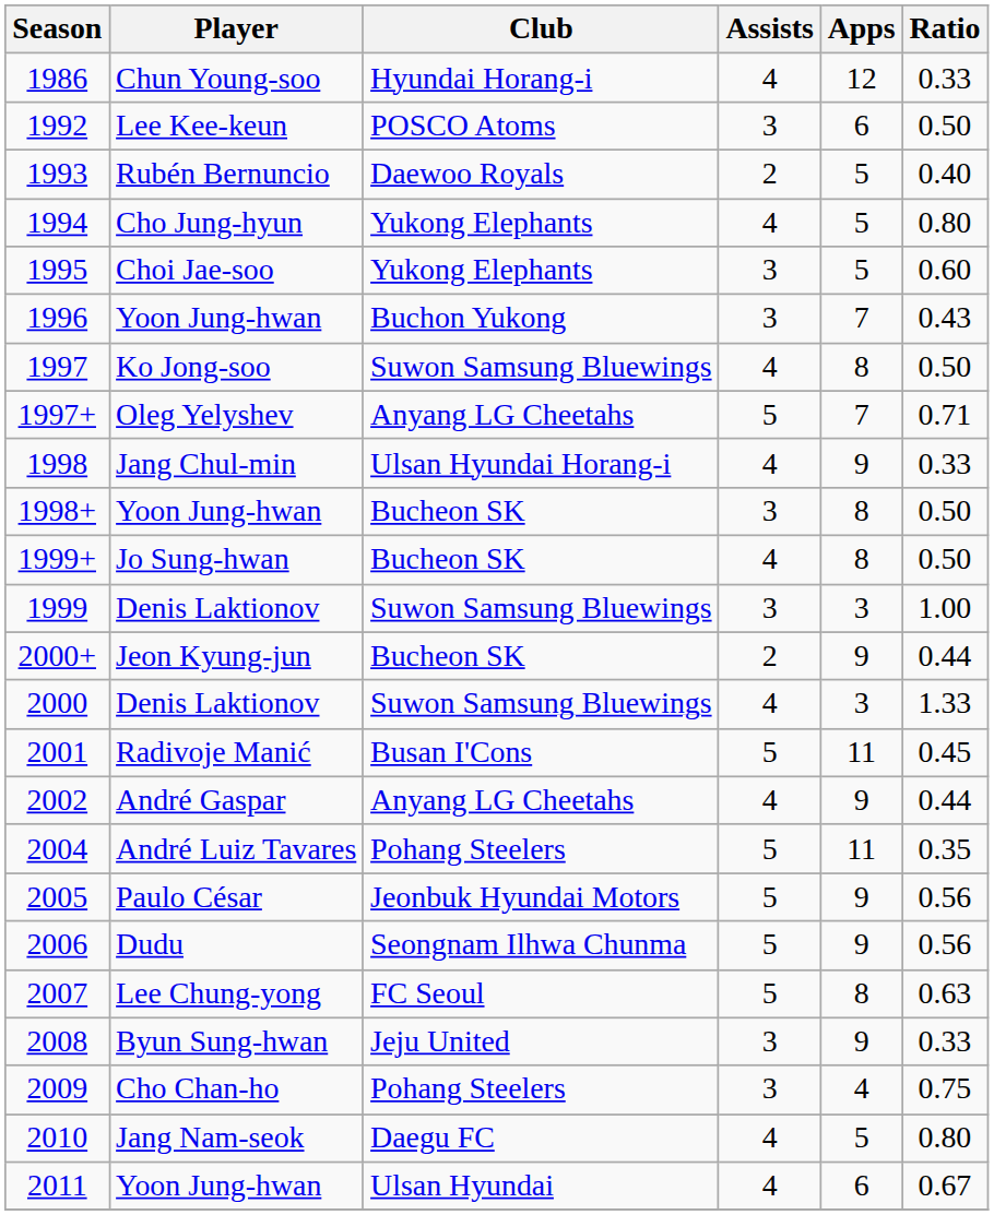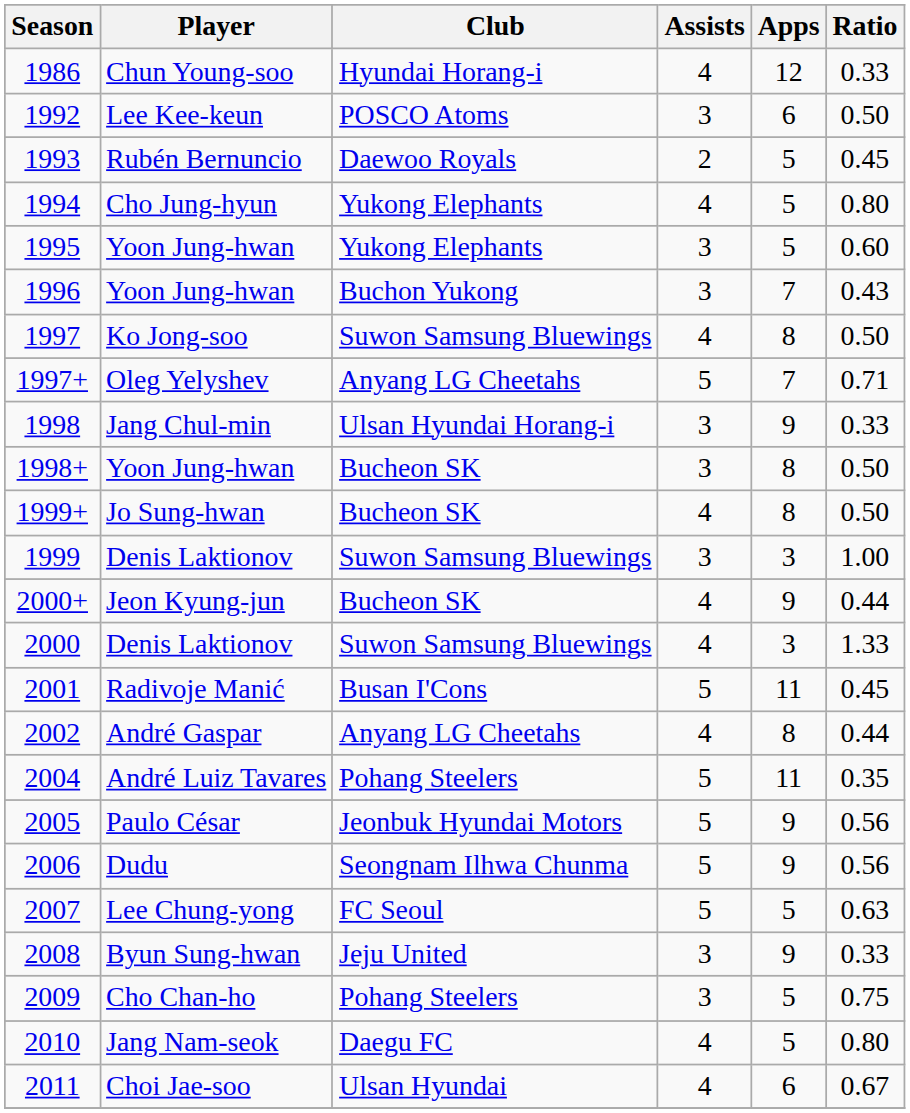 <table class="wikitable sortable">
 <tr>
 <th>Season</th>
 <th>Player</th>
 <th>Club</th>
 <th>Assists</th>
 <th>Apps</th>
 <th>Ratio</th>
 </tr>
 <tr>
 <td align="center"><a href='#'>1986</a></td>
 <td> <a href='#'>Chun Young-soo</a></td>
 <td><a href='#'>Hyundai Horang-i</a></td>
 <td align=center>4</td>
 <td align=center>12</td>
 <td align=center>0.33</td>
 </tr>
 <tr>
 <td align="center"><a href='#'>1992</a></td>
 <td> <a href='#'>Lee Kee-keun</a></td>
 <td><a href='#'>POSCO Atoms</a></td>
 <td align=center>3</td>
 <td align=center>6</td>
 <td align=center>0.50</td>
 </tr>
 <tr>
 <td align="center"><a href='#'>1993</a></td>
 <td> <a href='#'>Rubén Bernuncio</a></td>
 <td><a href='#'>Daewoo Royals</a></td>
 <td align=center>2</td>
 <td align=center>5</td>
-<td align=center>0.40</td>
+<td align=center>0.45</td>
 </tr>
 <tr>
 <td align="center"><a href='#'>1994</a></td>
 <td> <a href='#'>Cho Jung-hyun</a></td>
 <td><a href='#'>Yukong Elephants</a></td>
 <td align=center>4</td>
 <td align=center>5</td>
 <td align=center>0.80</td>
 </tr>
 <tr>
 <td align="center"><a href='#'>1995</a></td>
-<td> <a href='#'>Choi Jae-soo</a></td>
+<td> <a href='#'>Yoon Jung-hwan</a></td>
 <td><a href='#'>Yukong Elephants</a></td>
 <td align=center>3</td>
 <td align=center>5</td>
 <td align=center>0.60</td>
 </tr>
 <tr>
 <td align="center"><a href='#'>1996</a></td>
 <td> <a href='#'>Yoon Jung-hwan</a></td>
 <td><a href='#'>Buchon Yukong</a></td>
 <td align=center>3</td>
 <td align=center>7</td>
 <td align=center>0.43</td>
 </tr>
 <tr>
 <td align="center"><a href='#'>1997</a></td>
 <td> <a href='#'>Ko Jong-soo</a></td>
 <td><a href='#'>Suwon Samsung Bluewings</a></td>
 <td align=center>4</td>
 <td align=center>8</td>
 <td align=center>0.50</td>
 </tr>
 <tr>
 <td align="center"><a href='#'>1997+</a></td>
 <td> <a href='#'>Oleg Yelyshev</a></td>
 <td><a href='#'>Anyang LG Cheetahs</a></td>
 <td align=center>5</td>
 <td align=center>7</td>
 <td align=center>0.71</td>
 </tr>
 <tr>
 <td align="center"><a href='#'>1998</a></td>
 <td> <a href='#'>Jang Chul-min</a></td>
 <td><a href='#'>Ulsan Hyundai Horang-i</a></td>
-<td align=center>4</td>
+<td align=center>3</td>
 <td align=center>9</td>
 <td align=center>0.33</td>
 </tr>
 <tr>
 <td align="center"><a href='#'>1998+</a></td>
 <td> <a href='#'>Yoon Jung-hwan</a></td>
 <td><a href='#'>Bucheon SK</a></td>
 <td align=center>3</td>
 <td align=center>8</td>
 <td align=center>0.50</td>
 </tr>
 <tr>
 <td align="center"><a href='#'>1999+</a></td>
 <td> <a href='#'>Jo Sung-hwan</a></td>
 <td><a href='#'>Bucheon SK</a></td>
 <td align=center>4</td>
 <td align=center>8</td>
 <td align=center>0.50</td>
 </tr>
 <tr>
 <td align="center"><a href='#'>1999</a></td>
 <td> <a href='#'>Denis Laktionov</a></td>
 <td><a href='#'>Suwon Samsung Bluewings</a></td>
 <td align=center>3</td>
 <td align=center>3</td>
 <td align=center>1.00</td>
 </tr>
 <tr>
 <td align="center"><a href='#'>2000+</a></td>
 <td> <a href='#'>Jeon Kyung-jun</a></td>
 <td><a href='#'>Bucheon SK</a></td>
-<td align=center>2</td>
+<td align=center>4</td>
 <td align=center>9</td>
 <td align=center>0.44</td>
 </tr>
 <tr>
 <td align="center"><a href='#'>2000</a></td>
 <td> <a href='#'>Denis Laktionov</a></td>
 <td><a href='#'>Suwon Samsung Bluewings</a></td>
 <td align=center>4</td>
 <td align=center>3</td>
 <td align=center>1.33</td>
 </tr>
 <tr>
 <td align="center"><a href='#'>2001</a></td>
 <td> <a href='#'>Radivoje Manić</a></td>
 <td><a href='#'>Busan I'Cons</a></td>
 <td align=center>5</td>
 <td align=center>11</td>
 <td align=center>0.45</td>
 </tr>
 <tr>
 <td align="center"><a href='#'>2002</a></td>
 <td> <a href='#'>André Gaspar</a></td>
 <td><a href='#'>Anyang LG Cheetahs</a></td>
 <td align=center>4</td>
-<td align=center>9</td>
+<td align=center>8</td>
 <td align=center>0.44</td>
 </tr>
 <tr>
 <td align="center"><a href='#'>2004</a></td>
 <td> <a href='#'>André Luiz Tavares</a></td>
 <td><a href='#'>Pohang Steelers</a></td>
 <td align=center>5</td>
 <td align=center>11</td>
 <td align=center>0.35</td>
 </tr>
 <tr>
 <td align="center"><a href='#'>2005</a></td>
 <td> <a href='#'>Paulo César</a></td>
 <td><a href='#'>Jeonbuk Hyundai Motors</a></td>
 <td align=center>5</td>
 <td align=center>9</td>
 <td align=center>0.56</td>
 </tr>
 <tr>
 <td align="center"><a href='#'>2006</a></td>
 <td> <a href='#'>Dudu</a></td>
 <td><a href='#'>Seongnam Ilhwa Chunma</a></td>
 <td align=center>5</td>
 <td align=center>9</td>
 <td align=center>0.56</td>
 </tr>
 <tr>
 <td align="center"><a href='#'>2007</a></td>
 <td> <a href='#'>Lee Chung-yong</a></td>
 <td><a href='#'>FC Seoul</a></td>
 <td align=center>5</td>
-<td align=center>8</td>
+<td align=center>5</td>
 <td align=center>0.63</td>
 </tr>
 <tr>
 <td align="center"><a href='#'>2008</a></td>
 <td> <a href='#'>Byun Sung-hwan</a></td>
 <td><a href='#'>Jeju United</a></td>
 <td align=center>3</td>
 <td align=center>9</td>
 <td align=center>0.33</td>
 </tr>
 <tr>
 <td align="center"><a href='#'>2009</a></td>
 <td> <a href='#'>Cho Chan-ho</a></td>
 <td><a href='#'>Pohang Steelers</a></td>
 <td align=center>3</td>
-<td align=center>4</td>
+<td align=center>5</td>
 <td align=center>0.75</td>
 </tr>
 <tr>
 <td align="center"><a href='#'>2010</a></td>
 <td> <a href='#'>Jang Nam-seok</a></td>
 <td><a href='#'>Daegu FC</a></td>
 <td align=center>4</td>
 <td align=center>5</td>
 <td align=center>0.80</td>
 </tr>
 <tr>
 <td align="center"><a href='#'>2011</a></td>
-<td> <a href='#'>Yoon Jung-hwan</a></td>
+<td> <a href='#'>Choi Jae-soo</a></td>
 <td><a href='#'>Ulsan Hyundai</a></td>
 <td align=center>4</td>
 <td align=center>6</td>
 <td align=center>0.67</td>
 </tr>
 <tr>
 </tr>
 </table>
